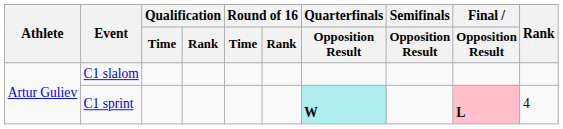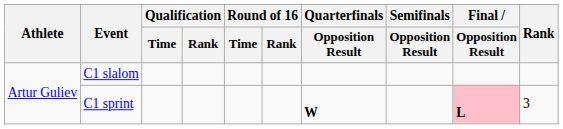 <table class="wikitable" style="font-size:90%;">
 <tr>
 <th rowspan=2>Athlete</th>
 <th rowspan=2>Event</th>
 <th colspan=2>Qualification</th>
 <th colspan=2>Round of 16</th>
 <th>Quarterfinals</th>
 <th>Semifinals</th>
 <th>Final / </th>
 <th rowspan=2>Rank</th>
 </tr>
 <tr style="font-size:95%">
 <th>Time</th>
 <th>Rank</th>
 <th>Time</th>
 <th>Rank</th>
 <th>Opposition <br>Result</th>
 <th>Opposition <br>Result</th>
 <th>Opposition <br>Result</th>
 </tr>
 <tr align=center>
 <td rowspan=2 align=left><a href='#'>Artur Guliev</a></td>
 <td align=left><a href='#'>C1 slalom</a></td>
 <td></td>
 <td></td>
 <td></td>
 <td></td>
 <td></td>
 <td></td>
 <td></td>
 <td></td>
 </tr>
 <tr>
 <td align=left><a href='#'>C1 sprint</a></td>
 <td></td>
 <td></td>
 <td></td>
 <td></td>
-<td style="background: paleturquoise;"><br><strong>W</strong></td>
+<td><br><strong>W</strong></td>
 <td></td>
 <td style="background: pink;"><br><strong>L</strong></td>
-<td>4</td>
+<td>3</td>
 </tr>
 </table>
